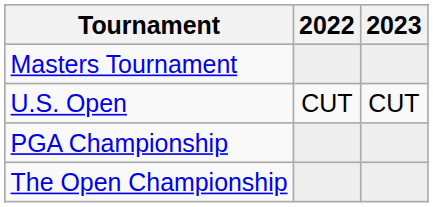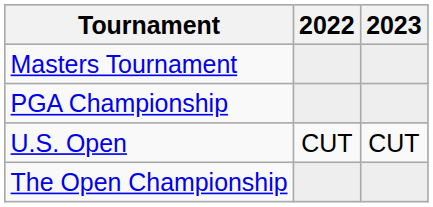 <table class="wikitable" style="font-size:95%;text-align:center;">
 <tr>
 <th>Tournament</th>
 <th>2022</th>
 <th>2023</th>
 </tr>
 <tr>
 <td align=left><a href='#'>Masters Tournament</a></td>
 <td style="background:#eeeeee;"></td>
 <td style="background:#eeeeee;"></td>
 </tr>
 <tr>
+<td align=left><a href='#'>PGA Championship</a></td>
+<td style="background:#eeeeee;"></td>
+<td style="background:#eeeeee;"></td>
+</tr>
+<tr>
 <td align=left><a href='#'>U.S. Open</a></td>
 <td>CUT</td>
 <td>CUT</td>
-</tr>
-<tr>
-<td align=left><a href='#'>PGA Championship</a></td>
-<td style="background:#eeeeee;"></td>
-<td style="background:#eeeeee;"></td>
 </tr>
 <tr>
 <td align=left><a href='#'>The Open Championship</a></td>
 <td style="background:#eeeeee;"></td>
 <td style="background:#eeeeee;"></td>
 </tr>
 </table>
